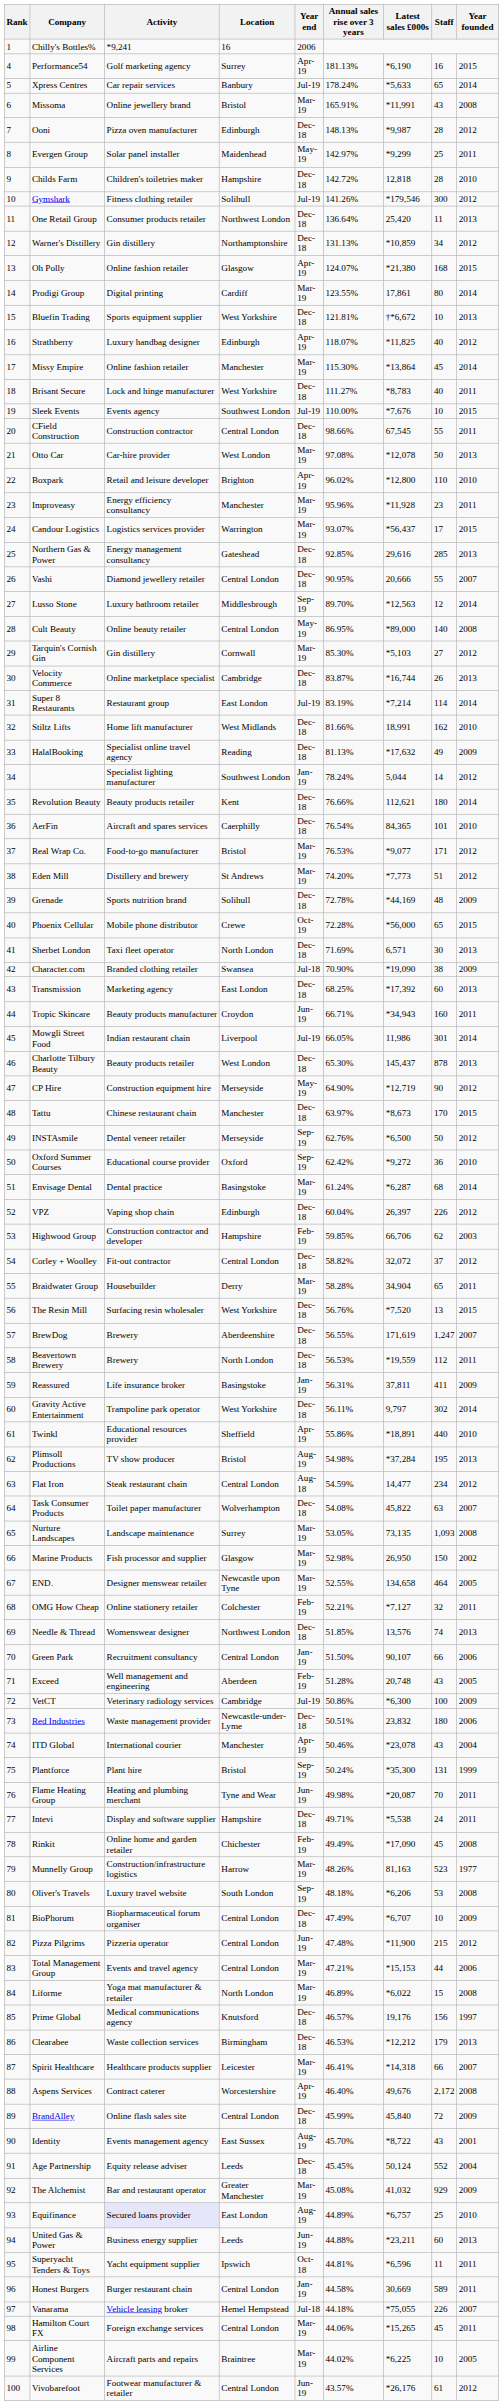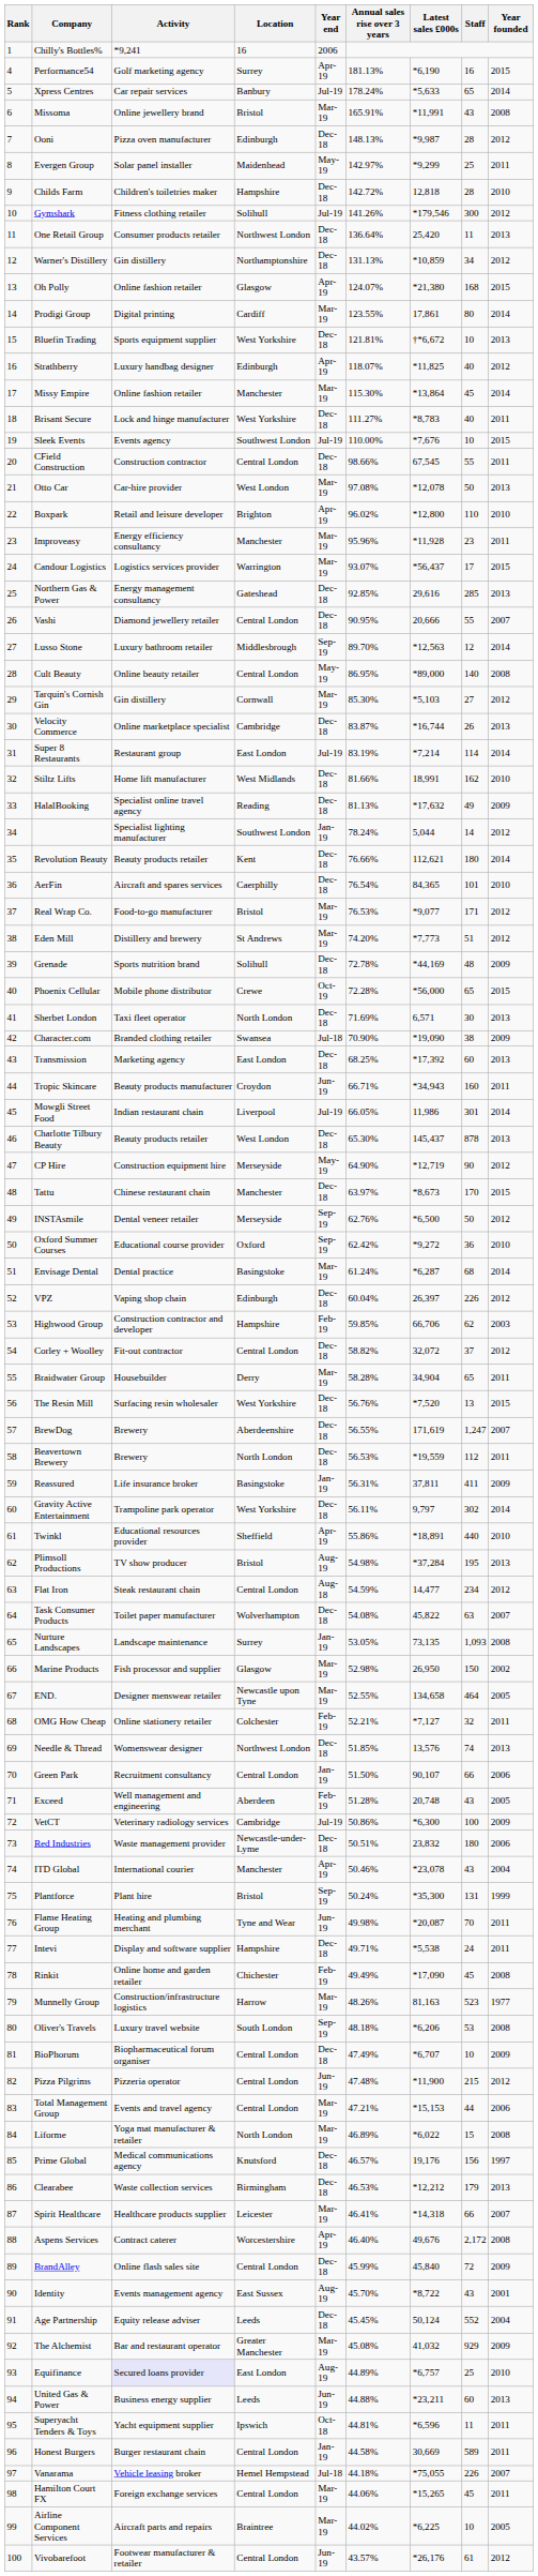 <table class="wikitable sortable">
 <tr>
 <th>Rank</th>
 <th>Company</th>
 <th>Activity</th>
 <th>Location</th>
 <th>Year end</th>
 <th>Annual sales rise over 3 years</th>
 <th>Latest sales £000s</th>
 <th>Staff</th>
 <th>Year founded</th>
 </tr>
 <tr>
 <td>1</td>
 <td>Chilly's Bottles%</td>
 <td>*9,241</td>
 <td>16</td>
 <td>2006</td>
 </tr>
 <tr>
 <td>4</td>
 <td>Performance54</td>
 <td>Golf marketing agency</td>
 <td>Surrey</td>
 <td>Apr-19</td>
 <td>181.13%</td>
 <td>*6,190</td>
 <td>16</td>
 <td>2015</td>
 </tr>
 <tr>
 <td>5</td>
 <td>Xpress Centres</td>
 <td>Car repair services</td>
 <td>Banbury</td>
 <td>Jul-19</td>
 <td>178.24%</td>
 <td>*5,633</td>
 <td>65</td>
 <td>2014</td>
 </tr>
 <tr>
 <td>6</td>
 <td>Missoma</td>
 <td>Online jewellery brand</td>
 <td>Bristol</td>
 <td>Mar-19</td>
 <td>165.91%</td>
 <td>*11,991</td>
 <td>43</td>
 <td>2008</td>
 </tr>
 <tr>
 <td>7</td>
 <td>Ooni</td>
 <td>Pizza oven manufacturer</td>
 <td>Edinburgh</td>
 <td>Dec-18</td>
 <td>148.13%</td>
 <td>*9,987</td>
 <td>28</td>
 <td>2012</td>
 </tr>
 <tr>
 <td>8</td>
 <td>Evergen Group</td>
 <td>Solar panel installer</td>
 <td>Maidenhead</td>
 <td>May-19</td>
 <td>142.97%</td>
 <td>*9,299</td>
 <td>25</td>
 <td>2011</td>
 </tr>
 <tr>
 <td>9</td>
 <td>Childs Farm</td>
 <td>Children's toiletries maker</td>
 <td>Hampshire</td>
 <td>Dec-18</td>
 <td>142.72%</td>
 <td>12,818</td>
 <td>28</td>
 <td>2010</td>
 </tr>
 <tr>
 <td>10</td>
 <td><a href='#'>Gymshark</a></td>
 <td>Fitness clothing retailer</td>
 <td>Solihull</td>
 <td>Jul-19</td>
 <td>141.26%</td>
 <td>*179,546</td>
 <td>300</td>
 <td>2012</td>
 </tr>
 <tr>
 <td>11</td>
 <td>One Retail Group</td>
 <td>Consumer products retailer</td>
 <td>Northwest London</td>
 <td>Dec-18</td>
 <td>136.64%</td>
 <td>25,420</td>
 <td>11</td>
 <td>2013</td>
 </tr>
 <tr>
 <td>12</td>
 <td>Warner's Distillery</td>
 <td>Gin distillery</td>
 <td>Northamptonshire</td>
 <td>Dec-18</td>
 <td>131.13%</td>
 <td>*10,859</td>
 <td>34</td>
 <td>2012</td>
 </tr>
 <tr>
 <td>13</td>
 <td>Oh Polly</td>
 <td>Online fashion retailer</td>
 <td>Glasgow</td>
 <td>Apr-19</td>
 <td>124.07%</td>
 <td>*21,380</td>
 <td>168</td>
 <td>2015</td>
 </tr>
 <tr>
 <td>14</td>
 <td>Prodigi Group</td>
 <td>Digital printing</td>
 <td>Cardiff</td>
 <td>Mar-19</td>
 <td>123.55%</td>
 <td>17,861</td>
 <td>80</td>
 <td>2014</td>
 </tr>
 <tr>
 <td>15</td>
 <td>Bluefin Trading</td>
 <td>Sports equipment supplier</td>
 <td>West Yorkshire</td>
 <td>Dec-18</td>
 <td>121.81%</td>
 <td>†*6,672</td>
 <td>10</td>
 <td>2013</td>
 </tr>
 <tr>
 <td>16</td>
 <td>Strathberry</td>
 <td>Luxury handbag designer</td>
 <td>Edinburgh</td>
 <td>Apr-19</td>
 <td>118.07%</td>
 <td>*11,825</td>
 <td>40</td>
 <td>2012</td>
 </tr>
 <tr>
 <td>17</td>
 <td>Missy Empire</td>
 <td>Online fashion retailer</td>
 <td>Manchester</td>
 <td>Mar-19</td>
 <td>115.30%</td>
 <td>*13,864</td>
 <td>45</td>
 <td>2014</td>
 </tr>
 <tr>
 <td>18</td>
 <td>Brisant Secure</td>
 <td>Lock and hinge manufacturer</td>
 <td>West Yorkshire</td>
 <td>Dec-18</td>
 <td>111.27%</td>
 <td>*8,783</td>
 <td>40</td>
 <td>2011</td>
 </tr>
 <tr>
 <td>19</td>
 <td>Sleek Events</td>
 <td>Events agency</td>
 <td>Southwest London</td>
 <td>Jul-19</td>
 <td>110.00%</td>
 <td>*7,676</td>
 <td>10</td>
 <td>2015</td>
 </tr>
 <tr>
 <td>20</td>
 <td>CField Construction</td>
 <td>Construction contractor</td>
 <td>Central London</td>
 <td>Dec-18</td>
 <td>98.66%</td>
 <td>67,545</td>
 <td>55</td>
 <td>2011</td>
 </tr>
 <tr>
 <td>21</td>
 <td>Otto Car</td>
 <td>Car-hire provider</td>
 <td>West London</td>
 <td>Mar-19</td>
 <td>97.08%</td>
 <td>*12,078</td>
 <td>50</td>
 <td>2013</td>
 </tr>
 <tr>
 <td>22</td>
 <td>Boxpark</td>
 <td>Retail and leisure developer</td>
 <td>Brighton</td>
 <td>Apr-19</td>
 <td>96.02%</td>
 <td>*12,800</td>
 <td>110</td>
 <td>2010</td>
 </tr>
 <tr>
 <td>23</td>
 <td>Improveasy</td>
 <td>Energy efficiency consultancy</td>
 <td>Manchester</td>
 <td>Mar-19</td>
 <td>95.96%</td>
 <td>*11,928</td>
 <td>23</td>
 <td>2011</td>
 </tr>
 <tr>
 <td>24</td>
 <td>Candour Logistics</td>
 <td>Logistics services provider</td>
 <td>Warrington</td>
 <td>Mar-19</td>
 <td>93.07%</td>
 <td>*56,437</td>
 <td>17</td>
 <td>2015</td>
 </tr>
 <tr>
 <td>25</td>
 <td>Northern Gas & Power</td>
 <td>Energy management consultancy</td>
 <td>Gateshead</td>
 <td>Dec-18</td>
 <td>92.85%</td>
 <td>29,616</td>
 <td>285</td>
 <td>2013</td>
 </tr>
 <tr>
 <td>26</td>
 <td>Vashi</td>
 <td>Diamond jewellery retailer</td>
 <td>Central London</td>
 <td>Dec-18</td>
 <td>90.95%</td>
 <td>20,666</td>
 <td>55</td>
 <td>2007</td>
 </tr>
 <tr>
 <td>27</td>
 <td>Lusso Stone</td>
 <td>Luxury bathroom retailer</td>
 <td>Middlesbrough</td>
 <td>Sep-19</td>
 <td>89.70%</td>
 <td>*12,563</td>
 <td>12</td>
 <td>2014</td>
 </tr>
 <tr>
 <td>28</td>
 <td>Cult Beauty</td>
 <td>Online beauty retailer</td>
 <td>Central London</td>
 <td>May-19</td>
 <td>86.95%</td>
 <td>*89,000</td>
 <td>140</td>
 <td>2008</td>
 </tr>
 <tr>
 <td>29</td>
 <td>Tarquin's Cornish Gin</td>
 <td>Gin distillery</td>
 <td>Cornwall</td>
 <td>Mar-19</td>
 <td>85.30%</td>
 <td>*5,103</td>
 <td>27</td>
 <td>2012</td>
 </tr>
 <tr>
 <td>30</td>
 <td>Velocity Commerce</td>
 <td>Online marketplace specialist</td>
 <td>Cambridge</td>
 <td>Dec-18</td>
 <td>83.87%</td>
 <td>*16,744</td>
 <td>26</td>
 <td>2013</td>
 </tr>
 <tr>
 <td>31</td>
 <td>Super 8 Restaurants</td>
 <td>Restaurant group</td>
 <td>East London</td>
 <td>Jul-19</td>
 <td>83.19%</td>
 <td>*7,214</td>
 <td>114</td>
 <td>2014</td>
 </tr>
 <tr>
 <td>32</td>
 <td>Stiltz Lifts</td>
 <td>Home lift manufacturer</td>
 <td>West Midlands</td>
 <td>Dec-18</td>
 <td>81.66%</td>
 <td>18,991</td>
 <td>162</td>
 <td>2010</td>
 </tr>
 <tr>
 <td>33</td>
 <td>HalalBooking</td>
 <td>Specialist online travel agency</td>
 <td>Reading</td>
 <td>Dec-18</td>
 <td>81.13%</td>
 <td>*17,632</td>
 <td>49</td>
 <td>2009</td>
 </tr>
 <tr>
 <td>34</td>
 <td></td>
 <td>Specialist lighting manufacturer</td>
 <td>Southwest London</td>
 <td>Jan-19</td>
 <td>78.24%</td>
 <td>5,044</td>
 <td>14</td>
 <td>2012</td>
 </tr>
 <tr>
 <td>35</td>
 <td>Revolution Beauty</td>
 <td>Beauty products retailer</td>
 <td>Kent</td>
 <td>Dec-18</td>
 <td>76.66%</td>
 <td>112,621</td>
 <td>180</td>
 <td>2014</td>
 </tr>
 <tr>
 <td>36</td>
 <td>AerFin</td>
 <td>Aircraft and spares services</td>
 <td>Caerphilly</td>
 <td>Dec-18</td>
 <td>76.54%</td>
 <td>84,365</td>
 <td>101</td>
 <td>2010</td>
 </tr>
 <tr>
 <td>37</td>
 <td>Real Wrap Co.</td>
 <td>Food-to-go manufacturer</td>
 <td>Bristol</td>
 <td>Mar-19</td>
 <td>76.53%</td>
 <td>*9,077</td>
 <td>171</td>
 <td>2012</td>
 </tr>
 <tr>
 <td>38</td>
 <td>Eden Mill</td>
 <td>Distillery and brewery</td>
 <td>St Andrews</td>
 <td>Mar-19</td>
 <td>74.20%</td>
 <td>*7,773</td>
 <td>51</td>
 <td>2012</td>
 </tr>
 <tr>
 <td>39</td>
 <td>Grenade</td>
 <td>Sports nutrition brand</td>
 <td>Solihull</td>
 <td>Dec-18</td>
 <td>72.78%</td>
 <td>*44,169</td>
 <td>48</td>
 <td>2009</td>
 </tr>
 <tr>
 <td>40</td>
 <td>Phoenix Cellular</td>
 <td>Mobile phone distributor</td>
 <td>Crewe</td>
 <td>Oct-19</td>
 <td>72.28%</td>
 <td>*56,000</td>
 <td>65</td>
 <td>2015</td>
 </tr>
 <tr>
 <td>41</td>
 <td>Sherbet London</td>
 <td>Taxi fleet operator</td>
 <td>North London</td>
 <td>Dec-18</td>
 <td>71.69%</td>
 <td>6,571</td>
 <td>30</td>
 <td>2013</td>
 </tr>
 <tr>
 <td>42</td>
 <td>Character.com</td>
 <td>Branded clothing retailer</td>
 <td>Swansea</td>
 <td>Jul-18</td>
 <td>70.90%</td>
 <td>*19,090</td>
 <td>38</td>
 <td>2009</td>
 </tr>
 <tr>
 <td>43</td>
 <td>Transmission</td>
 <td>Marketing agency</td>
 <td>East London</td>
 <td>Dec-18</td>
 <td>68.25%</td>
 <td>*17,392</td>
 <td>60</td>
 <td>2013</td>
 </tr>
 <tr>
 <td>44</td>
 <td>Tropic Skincare</td>
 <td>Beauty products manufacturer</td>
 <td>Croydon</td>
 <td>Jun-19</td>
 <td>66.71%</td>
 <td>*34,943</td>
 <td>160</td>
 <td>2011</td>
 </tr>
 <tr>
 <td>45</td>
 <td>Mowgli Street Food</td>
 <td>Indian restaurant chain</td>
 <td>Liverpool</td>
 <td>Jul-19</td>
 <td>66.05%</td>
 <td>11,986</td>
 <td>301</td>
 <td>2014</td>
 </tr>
 <tr>
 <td>46</td>
 <td>Charlotte Tilbury Beauty</td>
 <td>Beauty products retailer</td>
 <td>West London</td>
 <td>Dec-18</td>
 <td>65.30%</td>
 <td>145,437</td>
 <td>878</td>
 <td>2013</td>
 </tr>
 <tr>
 <td>47</td>
 <td>CP Hire</td>
 <td>Construction equipment hire</td>
 <td>Merseyside</td>
 <td>May-19</td>
 <td>64.90%</td>
 <td>*12,719</td>
 <td>90</td>
 <td>2012</td>
 </tr>
 <tr>
 <td>48</td>
 <td>Tattu</td>
 <td>Chinese restaurant chain</td>
 <td>Manchester</td>
 <td>Dec-18</td>
 <td>63.97%</td>
 <td>*8,673</td>
 <td>170</td>
 <td>2015</td>
 </tr>
 <tr>
 <td>49</td>
 <td>INSTAsmile</td>
 <td>Dental veneer retailer</td>
 <td>Merseyside</td>
 <td>Sep-19</td>
 <td>62.76%</td>
 <td>*6,500</td>
 <td>50</td>
 <td>2012</td>
 </tr>
 <tr>
 <td>50</td>
 <td>Oxford Summer Courses</td>
 <td>Educational course provider</td>
 <td>Oxford</td>
 <td>Sep-19</td>
 <td>62.42%</td>
 <td>*9,272</td>
 <td>36</td>
 <td>2010</td>
 </tr>
 <tr>
 <td>51</td>
 <td>Envisage Dental</td>
 <td>Dental practice</td>
 <td>Basingstoke</td>
 <td>Mar-19</td>
 <td>61.24%</td>
 <td>*6,287</td>
 <td>68</td>
 <td>2014</td>
 </tr>
 <tr>
 <td>52</td>
 <td>VPZ</td>
 <td>Vaping shop chain</td>
 <td>Edinburgh</td>
 <td>Dec-18</td>
 <td>60.04%</td>
 <td>26,397</td>
 <td>226</td>
 <td>2012</td>
 </tr>
 <tr>
 <td>53</td>
 <td>Highwood Group</td>
 <td>Construction contractor and developer</td>
 <td>Hampshire</td>
 <td>Feb-19</td>
 <td>59.85%</td>
 <td>66,706</td>
 <td>62</td>
 <td>2003</td>
 </tr>
 <tr>
 <td>54</td>
 <td>Corley + Woolley</td>
 <td>Fit-out contractor</td>
 <td>Central London</td>
 <td>Dec-18</td>
 <td>58.82%</td>
 <td>32,072</td>
 <td>37</td>
 <td>2012</td>
 </tr>
 <tr>
 <td>55</td>
 <td>Braidwater Group</td>
 <td>Housebuilder</td>
 <td>Derry</td>
 <td>Mar-19</td>
 <td>58.28%</td>
 <td>34,904</td>
 <td>65</td>
 <td>2011</td>
 </tr>
 <tr>
 <td>56</td>
 <td>The Resin Mill</td>
 <td>Surfacing resin wholesaler</td>
 <td>West Yorkshire</td>
 <td>Dec-18</td>
 <td>56.76%</td>
 <td>*7,520</td>
 <td>13</td>
 <td>2015</td>
 </tr>
 <tr>
 <td>57</td>
 <td>BrewDog</td>
 <td>Brewery</td>
 <td>Aberdeenshire</td>
 <td>Dec-18</td>
 <td>56.55%</td>
 <td>171,619</td>
 <td>1,247</td>
 <td>2007</td>
 </tr>
 <tr>
 <td>58</td>
 <td>Beavertown Brewery</td>
 <td>Brewery</td>
 <td>North London</td>
 <td>Dec-18</td>
 <td>56.53%</td>
 <td>*19,559</td>
 <td>112</td>
 <td>2011</td>
 </tr>
 <tr>
 <td>59</td>
 <td>Reassured</td>
 <td>Life insurance broker</td>
 <td>Basingstoke</td>
 <td>Jan-19</td>
 <td>56.31%</td>
 <td>37,811</td>
 <td>411</td>
 <td>2009</td>
 </tr>
 <tr>
 <td>60</td>
 <td>Gravity Active Entertainment</td>
 <td>Trampoline park operator</td>
 <td>West Yorkshire</td>
 <td>Dec-18</td>
 <td>56.11%</td>
 <td>9,797</td>
 <td>302</td>
 <td>2014</td>
 </tr>
 <tr>
 <td>61</td>
 <td>Twinkl</td>
 <td>Educational resources provider</td>
 <td>Sheffield</td>
 <td>Apr-19</td>
 <td>55.86%</td>
 <td>*18,891</td>
 <td>440</td>
 <td>2010</td>
 </tr>
 <tr>
 <td>62</td>
 <td>Plimsoll Productions</td>
 <td>TV show producer</td>
 <td>Bristol</td>
 <td>Aug-19</td>
 <td>54.98%</td>
 <td>*37,284</td>
 <td>195</td>
 <td>2013</td>
 </tr>
 <tr>
 <td>63</td>
 <td>Flat Iron</td>
 <td>Steak restaurant chain</td>
 <td>Central London</td>
 <td>Aug-18</td>
 <td>54.59%</td>
 <td>14,477</td>
 <td>234</td>
 <td>2012</td>
 </tr>
 <tr>
 <td>64</td>
 <td>Task Consumer Products</td>
 <td>Toilet paper manufacturer</td>
 <td>Wolverhampton</td>
 <td>Dec-18</td>
 <td>54.08%</td>
 <td>45,822</td>
 <td>63</td>
 <td>2007</td>
 </tr>
 <tr>
 <td>65</td>
 <td>Nurture Landscapes</td>
 <td>Landscape maintenance</td>
 <td>Surrey</td>
-<td>Mar-19</td>
+<td>Jan-19</td>
 <td>53.05%</td>
 <td>73,135</td>
 <td>1,093</td>
 <td>2008</td>
 </tr>
 <tr>
 <td>66</td>
 <td>Marine Products</td>
 <td>Fish processor and supplier</td>
 <td>Glasgow</td>
 <td>Mar-19</td>
 <td>52.98%</td>
 <td>26,950</td>
 <td>150</td>
 <td>2002</td>
 </tr>
 <tr>
 <td>67</td>
 <td>END.</td>
 <td>Designer menswear retailer</td>
 <td>Newcastle upon Tyne</td>
 <td>Mar-19</td>
 <td>52.55%</td>
 <td>134,658</td>
 <td>464</td>
 <td>2005</td>
 </tr>
 <tr>
 <td>68</td>
 <td>OMG How Cheap</td>
 <td>Online stationery retailer</td>
 <td>Colchester</td>
 <td>Feb-19</td>
 <td>52.21%</td>
 <td>*7,127</td>
 <td>32</td>
 <td>2011</td>
 </tr>
 <tr>
 <td>69</td>
 <td>Needle & Thread</td>
 <td>Womenswear designer</td>
 <td>Northwest London</td>
 <td>Dec-18</td>
 <td>51.85%</td>
 <td>13,576</td>
 <td>74</td>
 <td>2013</td>
 </tr>
 <tr>
 <td>70</td>
 <td>Green Park</td>
 <td>Recruitment consultancy</td>
 <td>Central London</td>
 <td>Jan-19</td>
 <td>51.50%</td>
 <td>90,107</td>
 <td>66</td>
 <td>2006</td>
 </tr>
 <tr>
 <td>71</td>
 <td>Exceed</td>
 <td>Well management and engineering</td>
 <td>Aberdeen</td>
 <td>Feb-19</td>
 <td>51.28%</td>
 <td>20,748</td>
 <td>43</td>
 <td>2005</td>
 </tr>
 <tr>
 <td>72</td>
 <td>VetCT</td>
 <td>Veterinary radiology services</td>
 <td>Cambridge</td>
 <td>Jul-19</td>
 <td>50.86%</td>
 <td>*6,300</td>
 <td>100</td>
 <td>2009</td>
 </tr>
 <tr>
 <td>73</td>
 <td><a href='#'>Red Industries</a></td>
 <td>Waste management provider</td>
 <td>Newcastle-under-Lyme</td>
 <td>Dec-18</td>
 <td>50.51%</td>
 <td>23,832</td>
 <td>180</td>
 <td>2006</td>
 </tr>
 <tr>
 <td>74</td>
 <td>ITD Global</td>
 <td>International courier</td>
 <td>Manchester</td>
 <td>Apr-19</td>
 <td>50.46%</td>
 <td>*23,078</td>
 <td>43</td>
 <td>2004</td>
 </tr>
 <tr>
 <td>75</td>
 <td>Plantforce</td>
 <td>Plant hire</td>
 <td>Bristol</td>
 <td>Sep-19</td>
 <td>50.24%</td>
 <td>*35,300</td>
 <td>131</td>
 <td>1999</td>
 </tr>
 <tr>
 <td>76</td>
 <td>Flame Heating Group</td>
 <td>Heating and plumbing merchant</td>
 <td>Tyne and Wear</td>
 <td>Jun-19</td>
 <td>49.98%</td>
 <td>*20,087</td>
 <td>70</td>
 <td>2011</td>
 </tr>
 <tr>
 <td>77</td>
 <td>Intevi</td>
 <td>Display and software supplier</td>
 <td>Hampshire</td>
 <td>Dec-18</td>
 <td>49.71%</td>
 <td>*5,538</td>
 <td>24</td>
 <td>2011</td>
 </tr>
 <tr>
 <td>78</td>
 <td>Rinkit</td>
 <td>Online home and garden retailer</td>
 <td>Chichester</td>
 <td>Feb-19</td>
 <td>49.49%</td>
 <td>*17,090</td>
 <td>45</td>
 <td>2008</td>
 </tr>
 <tr>
 <td>79</td>
 <td>Munnelly Group</td>
 <td>Construction/infrastructure logistics</td>
 <td>Harrow</td>
 <td>Mar-19</td>
 <td>48.26%</td>
 <td>81,163</td>
 <td>523</td>
 <td>1977</td>
 </tr>
 <tr>
 <td>80</td>
 <td>Oliver's Travels</td>
 <td>Luxury travel website</td>
 <td>South London</td>
 <td>Sep-19</td>
 <td>48.18%</td>
 <td>*6,206</td>
 <td>53</td>
 <td>2008</td>
 </tr>
 <tr>
 <td>81</td>
 <td>BioPhorum</td>
 <td>Biopharmaceutical forum organiser</td>
 <td>Central London</td>
 <td>Dec-18</td>
 <td>47.49%</td>
 <td>*6,707</td>
 <td>10</td>
 <td>2009</td>
 </tr>
 <tr>
 <td>82</td>
 <td>Pizza Pilgrims</td>
 <td>Pizzeria operator</td>
 <td>Central London</td>
 <td>Jun-19</td>
 <td>47.48%</td>
 <td>*11,900</td>
 <td>215</td>
 <td>2012</td>
 </tr>
 <tr>
 <td>83</td>
 <td>Total Management Group</td>
 <td>Events and travel agency</td>
 <td>Central London</td>
 <td>Mar-19</td>
 <td>47.21%</td>
 <td>*15,153</td>
 <td>44</td>
 <td>2006</td>
 </tr>
 <tr>
 <td>84</td>
 <td>Liforme</td>
 <td>Yoga mat manufacturer & retailer</td>
 <td>North London</td>
 <td>Mar-19</td>
 <td>46.89%</td>
 <td>*6,022</td>
 <td>15</td>
 <td>2008</td>
 </tr>
 <tr>
 <td>85</td>
 <td>Prime Global</td>
 <td>Medical communications agency</td>
 <td>Knutsford</td>
 <td>Dec-18</td>
 <td>46.57%</td>
 <td>19,176</td>
 <td>156</td>
 <td>1997</td>
 </tr>
 <tr>
 <td>86</td>
 <td>Clearabee</td>
 <td>Waste collection services</td>
 <td>Birmingham</td>
 <td>Dec-18</td>
 <td>46.53%</td>
 <td>*12,212</td>
 <td>179</td>
 <td>2013</td>
 </tr>
 <tr>
 <td>87</td>
 <td>Spirit Healthcare</td>
 <td>Healthcare products supplier</td>
 <td>Leicester</td>
 <td>Mar-19</td>
 <td>46.41%</td>
 <td>*14,318</td>
 <td>66</td>
 <td>2007</td>
 </tr>
 <tr>
 <td>88</td>
 <td>Aspens Services</td>
 <td>Contract caterer</td>
 <td>Worcestershire</td>
 <td>Apr-19</td>
 <td>46.40%</td>
 <td>49,676</td>
 <td>2,172</td>
 <td>2008</td>
 </tr>
 <tr>
 <td>89</td>
 <td><a href='#'>BrandAlley</a></td>
 <td>Online flash sales site</td>
 <td>Central London</td>
 <td>Dec-18</td>
 <td>45.99%</td>
 <td>45,840</td>
 <td>72</td>
 <td>2009</td>
 </tr>
 <tr>
 <td>90</td>
 <td>Identity</td>
 <td>Events management agency</td>
 <td>East Sussex</td>
 <td>Aug-19</td>
 <td>45.70%</td>
 <td>*8,722</td>
 <td>43</td>
 <td>2001</td>
 </tr>
 <tr>
 <td>91</td>
 <td>Age Partnership</td>
 <td>Equity release adviser</td>
 <td>Leeds</td>
 <td>Dec-18</td>
 <td>45.45%</td>
 <td>50,124</td>
 <td>552</td>
 <td>2004</td>
 </tr>
 <tr>
 <td>92</td>
 <td>The Alchemist</td>
 <td>Bar and restaurant operator</td>
 <td>Greater Manchester</td>
 <td>Mar-19</td>
 <td>45.08%</td>
 <td>41,032</td>
 <td>929</td>
 <td>2009</td>
 </tr>
 <tr>
 <td>93</td>
 <td>Equifinance</td>
 <td style="background: lavender;">Secured loans provider</td>
 <td>East London</td>
 <td>Aug-19</td>
 <td>44.89%</td>
 <td>*6,757</td>
 <td>25</td>
 <td>2010</td>
 </tr>
 <tr>
 <td>94</td>
 <td>United Gas & Power</td>
 <td>Business energy supplier</td>
 <td>Leeds</td>
 <td>Jun-19</td>
 <td>44.88%</td>
 <td>*23,211</td>
 <td>60</td>
 <td>2013</td>
 </tr>
 <tr>
 <td>95</td>
 <td>Superyacht Tenders & Toys</td>
 <td>Yacht equipment supplier</td>
 <td>Ipswich</td>
 <td>Oct-18</td>
 <td>44.81%</td>
 <td>*6,596</td>
 <td>11</td>
 <td>2011</td>
 </tr>
 <tr>
 <td>96</td>
 <td>Honest Burgers</td>
 <td>Burger restaurant chain</td>
 <td>Central London</td>
 <td>Jan-19</td>
 <td>44.58%</td>
 <td>30,669</td>
 <td>589</td>
 <td>2011</td>
 </tr>
 <tr>
 <td>97</td>
 <td>Vanarama</td>
 <td><a href='#'>Vehicle leasing</a> broker</td>
 <td>Hemel Hempstead</td>
 <td>Jul-18</td>
 <td>44.18%</td>
 <td>*75,055</td>
 <td>226</td>
 <td>2007</td>
 </tr>
 <tr>
 <td>98</td>
 <td>Hamilton Court FX</td>
 <td>Foreign exchange services</td>
 <td>Central London</td>
 <td>Mar-19</td>
 <td>44.06%</td>
 <td>*15,265</td>
 <td>45</td>
 <td>2011</td>
 </tr>
 <tr>
 <td>99</td>
 <td>Airline Component Services</td>
 <td>Aircraft parts and repairs</td>
 <td>Braintree</td>
 <td>Mar-19</td>
 <td>44.02%</td>
 <td>*6,225</td>
 <td>10</td>
 <td>2005</td>
 </tr>
 <tr>
 <td>100</td>
 <td>Vivobarefoot</td>
 <td>Footwear manufacturer & retailer</td>
 <td>Central London</td>
 <td>Jun-19</td>
 <td>43.57%</td>
 <td>*26,176</td>
 <td>61</td>
 <td>2012</td>
 </tr>
 </table>
